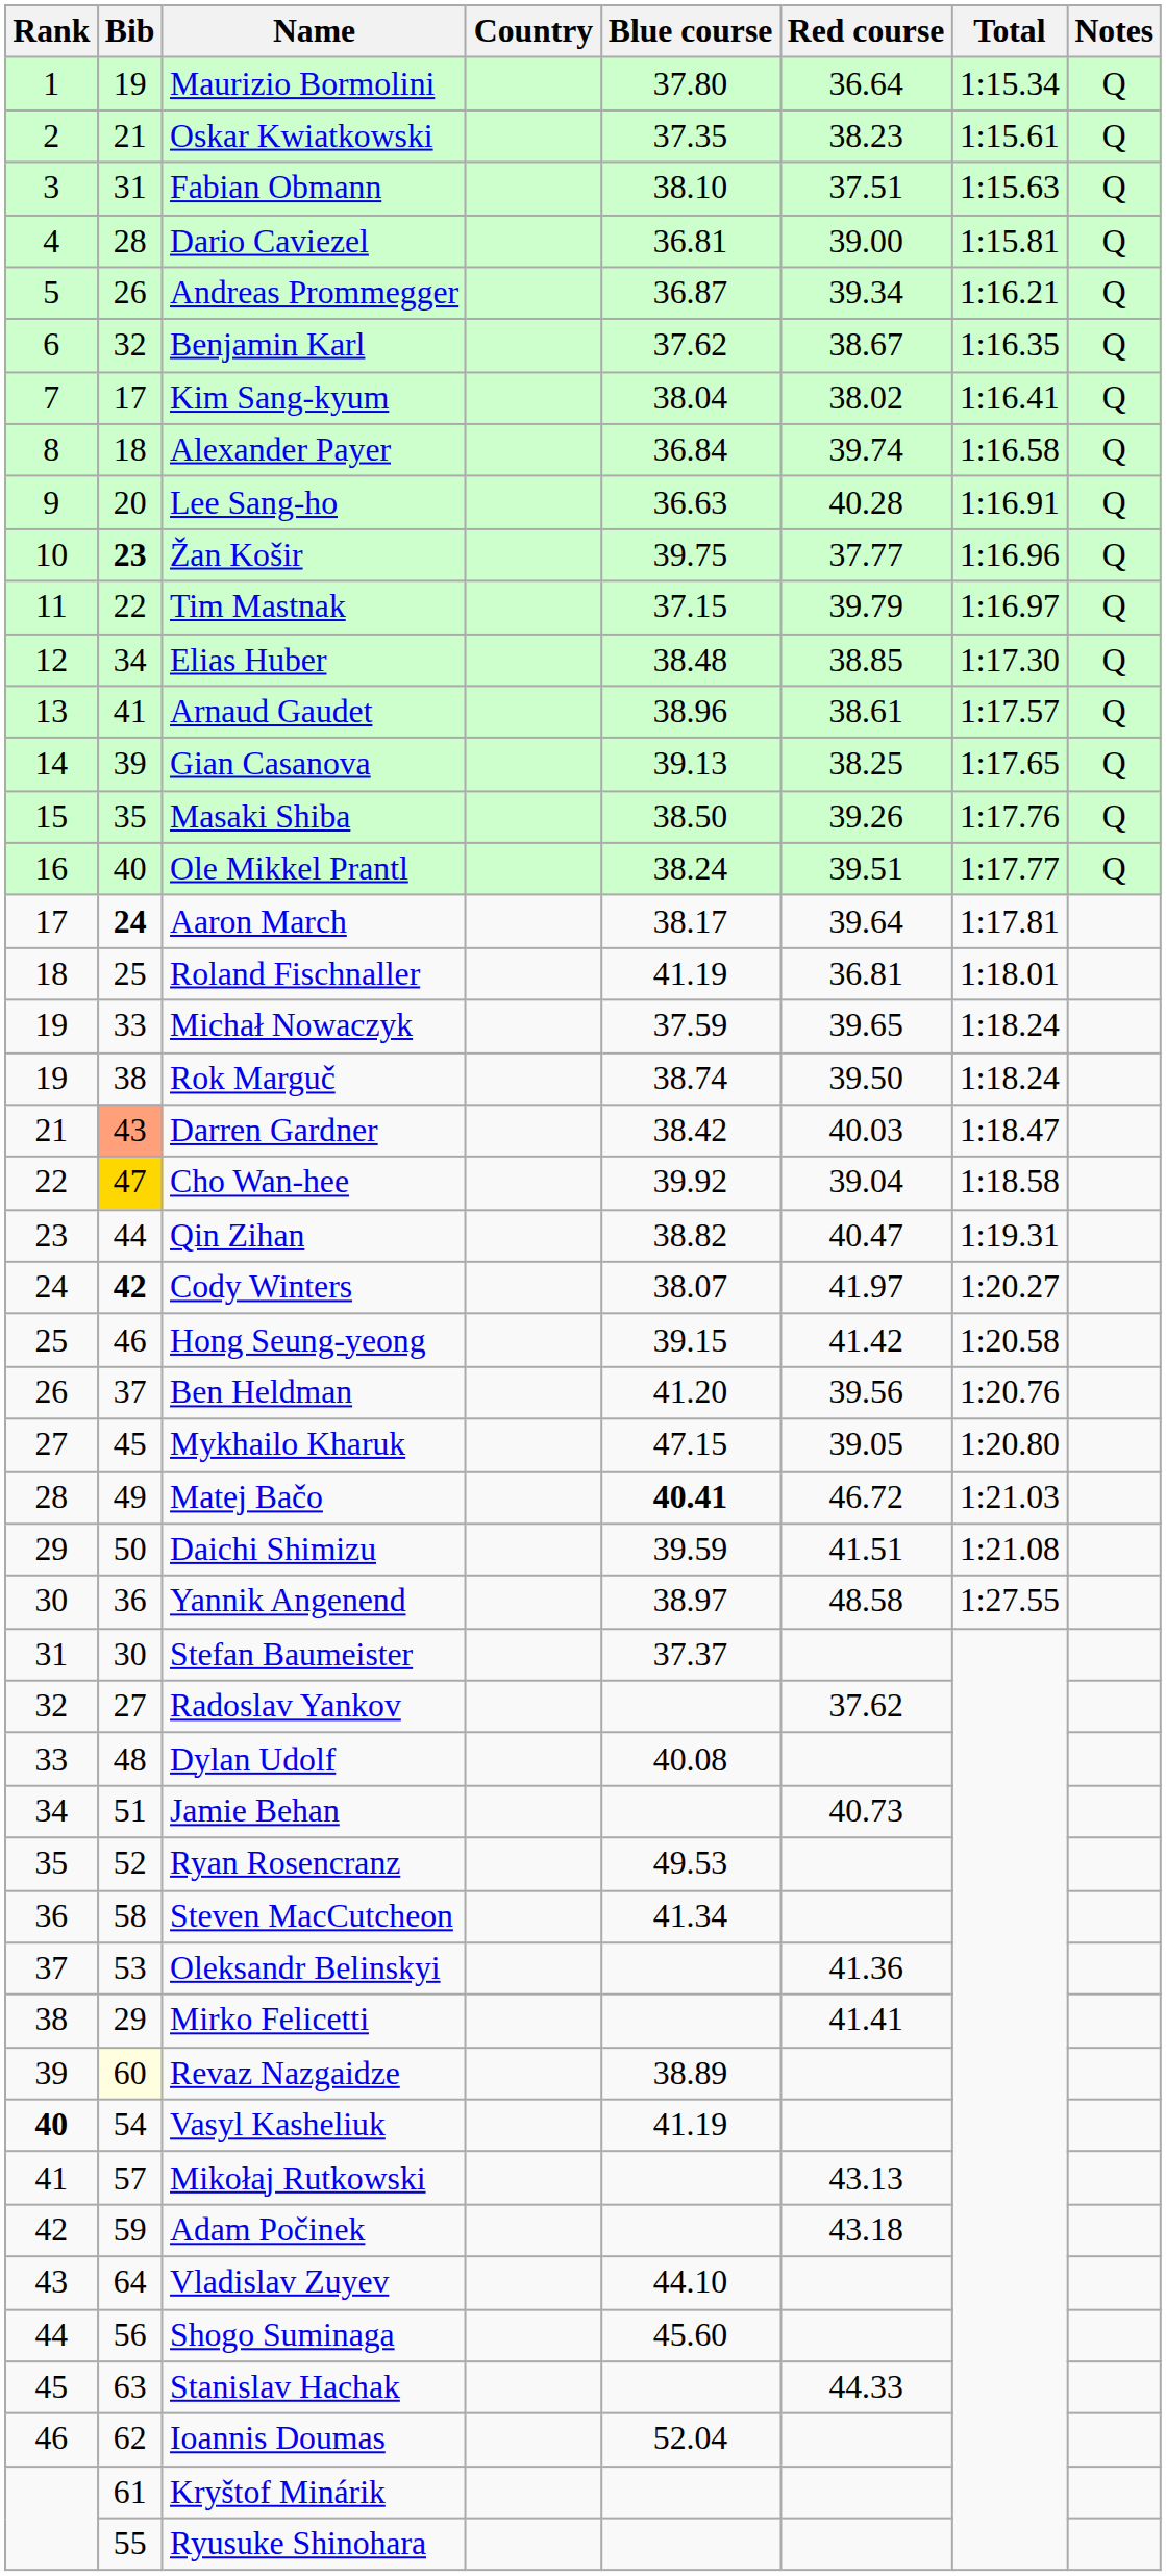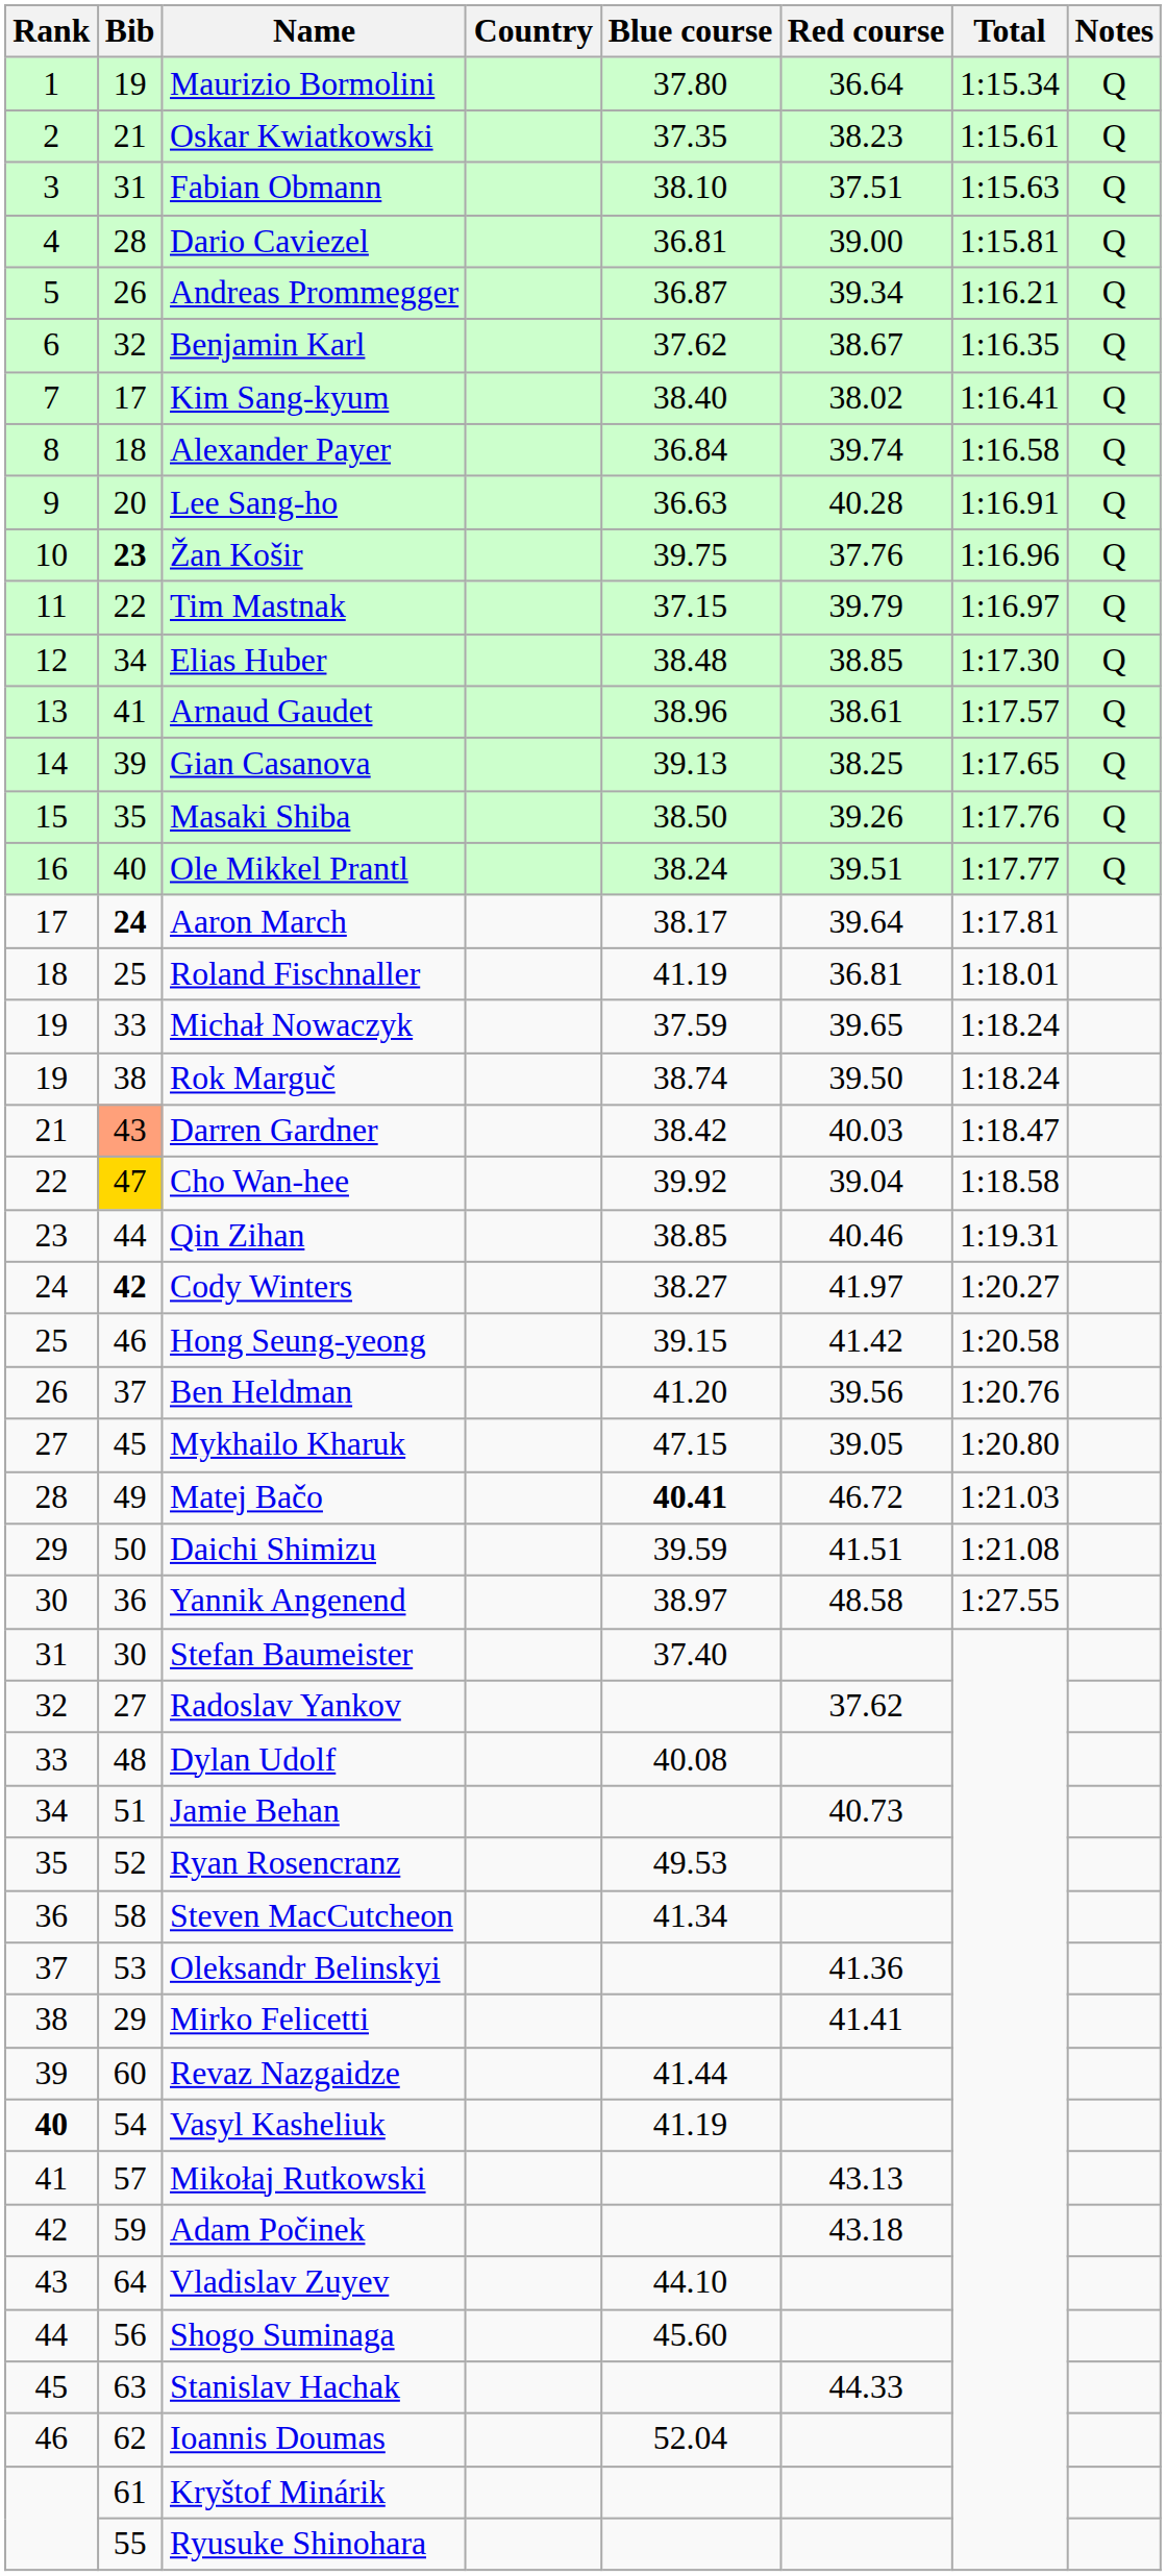 <table class="wikitable sortable" style="text-align:center">
 <tr>
 <th>Rank</th>
 <th>Bib</th>
 <th>Name</th>
 <th>Country</th>
 <th>Blue course</th>
 <th>Red course</th>
 <th>Total</th>
 <th>Notes</th>
 </tr>
 <tr bgcolor=ccffcc>
 <td>1</td>
 <td>19</td>
 <td align=left><a href='#'>Maurizio Bormolini</a></td>
 <td align=left></td>
 <td>37.80</td>
 <td>36.64</td>
 <td>1:15.34</td>
 <td>Q</td>
 </tr>
 <tr bgcolor=ccffcc>
 <td>2</td>
 <td>21</td>
 <td align=left><a href='#'>Oskar Kwiatkowski</a></td>
 <td align=left></td>
 <td>37.35</td>
 <td>38.23</td>
 <td>1:15.61</td>
 <td>Q</td>
 </tr>
 <tr bgcolor=ccffcc>
 <td>3</td>
 <td>31</td>
 <td align=left><a href='#'>Fabian Obmann</a></td>
 <td align=left></td>
 <td>38.10</td>
 <td>37.51</td>
 <td>1:15.63</td>
 <td>Q</td>
 </tr>
 <tr bgcolor=ccffcc>
 <td>4</td>
 <td>28</td>
 <td align=left><a href='#'>Dario Caviezel</a></td>
 <td align=left></td>
 <td>36.81</td>
 <td>39.00</td>
 <td>1:15.81</td>
 <td>Q</td>
 </tr>
 <tr bgcolor=ccffcc>
 <td>5</td>
 <td>26</td>
 <td align=left><a href='#'>Andreas Prommegger</a></td>
 <td align=left></td>
 <td>36.87</td>
 <td>39.34</td>
 <td>1:16.21</td>
 <td>Q</td>
 </tr>
 <tr bgcolor=ccffcc>
 <td>6</td>
 <td>32</td>
 <td align=left><a href='#'>Benjamin Karl</a></td>
 <td align=left></td>
 <td>37.62</td>
 <td>38.67</td>
 <td>1:16.35</td>
 <td>Q</td>
 </tr>
 <tr bgcolor=ccffcc>
 <td>7</td>
 <td>17</td>
 <td align=left><a href='#'>Kim Sang-kyum</a></td>
 <td align=left></td>
-<td>38.04</td>
+<td>38.40</td>
 <td>38.02</td>
 <td>1:16.41</td>
 <td>Q</td>
 </tr>
 <tr bgcolor=ccffcc>
 <td>8</td>
 <td>18</td>
 <td align=left><a href='#'>Alexander Payer</a></td>
 <td align=left></td>
 <td>36.84</td>
 <td>39.74</td>
 <td>1:16.58</td>
 <td>Q</td>
 </tr>
 <tr bgcolor=ccffcc>
 <td>9</td>
 <td>20</td>
 <td align=left><a href='#'>Lee Sang-ho</a></td>
 <td align=left></td>
 <td>36.63</td>
 <td>40.28</td>
 <td>1:16.91</td>
 <td>Q</td>
 </tr>
 <tr bgcolor=ccffcc>
 <td>10</td>
 <td><strong>23</strong></td>
 <td align=left><a href='#'>Žan Košir</a></td>
 <td align=left></td>
 <td>39.75</td>
-<td>37.77</td>
+<td>37.76</td>
 <td>1:16.96</td>
 <td>Q</td>
 </tr>
 <tr bgcolor=ccffcc>
 <td>11</td>
 <td>22</td>
 <td align=left><a href='#'>Tim Mastnak</a></td>
 <td align=left></td>
 <td>37.15</td>
 <td>39.79</td>
 <td>1:16.97</td>
 <td>Q</td>
 </tr>
 <tr bgcolor=ccffcc>
 <td>12</td>
 <td>34</td>
 <td align=left><a href='#'>Elias Huber</a></td>
 <td align=left></td>
 <td>38.48</td>
 <td>38.85</td>
 <td>1:17.30</td>
 <td>Q</td>
 </tr>
 <tr bgcolor=ccffcc>
 <td>13</td>
 <td>41</td>
 <td align=left><a href='#'>Arnaud Gaudet</a></td>
 <td align=left></td>
 <td>38.96</td>
 <td>38.61</td>
 <td>1:17.57</td>
 <td>Q</td>
 </tr>
 <tr bgcolor=ccffcc>
 <td>14</td>
 <td>39</td>
 <td align=left><a href='#'>Gian Casanova</a></td>
 <td align=left></td>
 <td>39.13</td>
 <td>38.25</td>
 <td>1:17.65</td>
 <td>Q</td>
 </tr>
 <tr bgcolor=ccffcc>
 <td>15</td>
 <td>35</td>
 <td align=left><a href='#'>Masaki Shiba</a></td>
 <td align=left></td>
 <td>38.50</td>
 <td>39.26</td>
 <td>1:17.76</td>
 <td>Q</td>
 </tr>
 <tr bgcolor=ccffcc>
 <td>16</td>
 <td>40</td>
 <td align=left><a href='#'>Ole Mikkel Prantl</a></td>
 <td align=left></td>
 <td>38.24</td>
 <td>39.51</td>
 <td>1:17.77</td>
 <td>Q</td>
 </tr>
 <tr>
 <td>17</td>
 <td><strong>24</strong></td>
 <td align=left><a href='#'>Aaron March</a></td>
 <td align=left></td>
 <td>38.17</td>
 <td>39.64</td>
 <td>1:17.81</td>
 <td></td>
 </tr>
 <tr>
 <td>18</td>
 <td>25</td>
 <td align=left><a href='#'>Roland Fischnaller</a></td>
 <td align=left></td>
 <td>41.19</td>
 <td>36.81</td>
 <td>1:18.01</td>
 <td></td>
 </tr>
 <tr>
 <td>19</td>
 <td>33</td>
 <td align=left><a href='#'>Michał Nowaczyk</a></td>
 <td align=left></td>
 <td>37.59</td>
 <td>39.65</td>
 <td>1:18.24</td>
 <td></td>
 </tr>
 <tr>
 <td>19</td>
 <td>38</td>
 <td align=left><a href='#'>Rok Marguč</a></td>
 <td align=left></td>
 <td>38.74</td>
 <td>39.50</td>
 <td>1:18.24</td>
 <td></td>
 </tr>
 <tr>
 <td>21</td>
 <td style="background: lightsalmon;">43</td>
 <td align=left><a href='#'>Darren Gardner</a></td>
 <td align=left></td>
 <td>38.42</td>
 <td>40.03</td>
 <td>1:18.47</td>
 <td></td>
 </tr>
 <tr>
 <td>22</td>
 <td style="background: gold;">47</td>
 <td align=left><a href='#'>Cho Wan-hee</a></td>
 <td align=left></td>
 <td>39.92</td>
 <td>39.04</td>
 <td>1:18.58</td>
 <td></td>
 </tr>
 <tr>
 <td>23</td>
 <td>44</td>
 <td align=left><a href='#'>Qin Zihan</a></td>
 <td align=left></td>
-<td>38.82</td>
-<td>40.47</td>
+<td>38.85</td>
+<td>40.46</td>
 <td>1:19.31</td>
 <td></td>
 </tr>
 <tr>
 <td>24</td>
 <td><strong>42</strong></td>
 <td align=left><a href='#'>Cody Winters</a></td>
 <td align=left></td>
-<td>38.07</td>
+<td>38.27</td>
 <td>41.97</td>
 <td>1:20.27</td>
 <td></td>
 </tr>
 <tr>
 <td>25</td>
 <td>46</td>
 <td align=left><a href='#'>Hong Seung-yeong</a></td>
 <td align=left></td>
 <td>39.15</td>
 <td>41.42</td>
 <td>1:20.58</td>
 <td></td>
 </tr>
 <tr>
 <td>26</td>
 <td>37</td>
 <td align=left><a href='#'>Ben Heldman</a></td>
 <td align=left></td>
 <td>41.20</td>
 <td>39.56</td>
 <td>1:20.76</td>
 <td></td>
 </tr>
 <tr>
 <td>27</td>
 <td>45</td>
 <td align=left><a href='#'>Mykhailo Kharuk</a></td>
 <td align=left></td>
 <td>47.15</td>
 <td>39.05</td>
 <td>1:20.80</td>
 <td></td>
 </tr>
 <tr>
 <td>28</td>
 <td>49</td>
 <td align=left><a href='#'>Matej Bačo</a></td>
 <td align=left></td>
 <td><strong>40.41</strong></td>
 <td>46.72</td>
 <td>1:21.03</td>
 <td></td>
 </tr>
 <tr>
 <td>29</td>
 <td>50</td>
 <td align=left><a href='#'>Daichi Shimizu</a></td>
 <td align=left></td>
 <td>39.59</td>
 <td>41.51</td>
 <td>1:21.08</td>
 <td></td>
 </tr>
 <tr>
 <td>30</td>
 <td>36</td>
 <td align=left><a href='#'>Yannik Angenend</a></td>
 <td align=left></td>
 <td>38.97</td>
 <td>48.58</td>
 <td>1:27.55</td>
 <td></td>
 </tr>
 <tr>
 <td>31</td>
 <td>30</td>
 <td align=left><a href='#'>Stefan Baumeister</a></td>
 <td align=left></td>
-<td>37.37</td>
+<td>37.40</td>
 <td></td>
 <td rowspan=18></td>
 <td></td>
 </tr>
 <tr>
 <td>32</td>
 <td>27</td>
 <td align=left><a href='#'>Radoslav Yankov</a></td>
 <td align=left></td>
 <td></td>
 <td>37.62</td>
 <td></td>
 </tr>
 <tr>
 <td>33</td>
 <td>48</td>
 <td align=left><a href='#'>Dylan Udolf</a></td>
 <td align=left></td>
 <td>40.08</td>
 <td></td>
 <td></td>
 </tr>
 <tr>
 <td>34</td>
 <td>51</td>
 <td align=left><a href='#'>Jamie Behan</a></td>
 <td align=left></td>
 <td></td>
 <td>40.73</td>
 <td></td>
 </tr>
 <tr>
 <td>35</td>
 <td>52</td>
 <td align=left><a href='#'>Ryan Rosencranz</a></td>
 <td align=left></td>
 <td>49.53</td>
 <td></td>
 <td></td>
 </tr>
 <tr>
 <td>36</td>
 <td>58</td>
 <td align=left><a href='#'>Steven MacCutcheon</a></td>
 <td align=left></td>
 <td>41.34</td>
 <td></td>
 <td></td>
 </tr>
 <tr>
 <td>37</td>
 <td>53</td>
 <td align=left><a href='#'>Oleksandr Belinskyi</a></td>
 <td align=left></td>
 <td></td>
 <td>41.36</td>
 <td></td>
 </tr>
 <tr>
 <td>38</td>
 <td>29</td>
 <td align=left><a href='#'>Mirko Felicetti</a></td>
 <td align=left></td>
 <td></td>
 <td>41.41</td>
 <td></td>
 </tr>
 <tr>
 <td>39</td>
-<td style="background: lightyellow;">60</td>
+<td>60</td>
 <td align=left><a href='#'>Revaz Nazgaidze</a></td>
 <td align=left></td>
-<td>38.89</td>
+<td>41.44</td>
 <td></td>
 <td></td>
 </tr>
 <tr>
 <td><strong>40</strong></td>
 <td>54</td>
 <td align=left><a href='#'>Vasyl Kasheliuk</a></td>
 <td align=left></td>
 <td>41.19</td>
 <td></td>
 <td></td>
 </tr>
 <tr>
 <td>41</td>
 <td>57</td>
 <td align=left><a href='#'>Mikołaj Rutkowski</a></td>
 <td align=left></td>
 <td></td>
 <td>43.13</td>
 <td></td>
 </tr>
 <tr>
 <td>42</td>
 <td>59</td>
 <td align=left><a href='#'>Adam Počinek</a></td>
 <td align=left></td>
 <td></td>
 <td>43.18</td>
 <td></td>
 </tr>
 <tr>
 <td>43</td>
 <td>64</td>
 <td align=left><a href='#'>Vladislav Zuyev</a></td>
 <td align=left></td>
 <td>44.10</td>
 <td></td>
 <td></td>
 </tr>
 <tr>
 <td>44</td>
 <td>56</td>
 <td align=left><a href='#'>Shogo Suminaga</a></td>
 <td align=left></td>
 <td>45.60</td>
 <td></td>
 <td></td>
 </tr>
 <tr>
 <td>45</td>
 <td>63</td>
 <td align=left><a href='#'>Stanislav Hachak</a></td>
 <td align=left></td>
 <td></td>
 <td>44.33</td>
 <td></td>
 </tr>
 <tr>
 <td>46</td>
 <td>62</td>
 <td align=left><a href='#'>Ioannis Doumas</a></td>
 <td align=left></td>
 <td>52.04</td>
 <td></td>
 <td></td>
 </tr>
 <tr>
 <td rowspan=2></td>
 <td>61</td>
 <td align=left><a href='#'>Kryštof Minárik</a></td>
 <td align=left></td>
 <td></td>
 <td></td>
 <td></td>
 </tr>
 <tr>
 <td>55</td>
 <td align=left><a href='#'>Ryusuke Shinohara</a></td>
 <td align=left></td>
 <td></td>
 <td></td>
 <td></td>
 </tr>
 </table>
